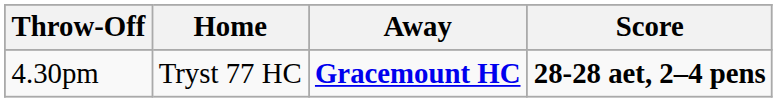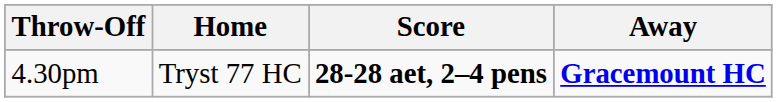 <table class="wikitable">
 <tr>
 <th><strong>Throw-Off</strong></th>
 <th><strong>Home</strong></th>
+<th><strong>Score</strong></th>
 <th><strong>Away</strong></th>
-<th><strong>Score</strong></th>
 </tr>
 <tr>
 <td>4.30pm</td>
 <td>Tryst 77 HC</td>
+<td><strong>28-28 aet, 2–4 pens</strong></td>
 <td><strong><a href='#'>Gracemount HC</a></strong></td>
-<td><strong>28-28 aet, 2–4 pens</strong></td>
 </tr>
 </table>
